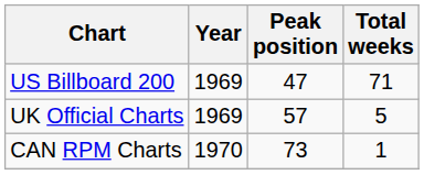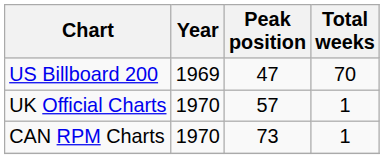 <table class="wikitable sortable">
 <tr>
 <th>Chart</th>
 <th>Year</th>
 <th>Peak<br>position</th>
 <th>Total<br>weeks</th>
 </tr>
 <tr>
 <td align="left"><a href='#'>US Billboard 200</a></td>
 <td style="text-align:center;">1969</td>
 <td style="text-align:center;">47</td>
-<td style="text-align:center;">71</td>
+<td style="text-align:center;">70</td>
 </tr>
 <tr>
 <td align="left">UK <a href='#'>Official Charts</a></td>
-<td style="text-align:center;">1969</td>
+<td style="text-align:center;">1970</td>
 <td style="text-align:center;">57</td>
-<td style="text-align:center;">5</td>
+<td style="text-align:center;">1</td>
 </tr>
 <tr>
 <td align="left">CAN <a href='#'>RPM</a> Charts</td>
 <td style="text-align:center;">1970</td>
 <td style="text-align:center;">73</td>
 <td style="text-align:center;">1</td>
 </tr>
 <tr>
 </tr>
 </table>
